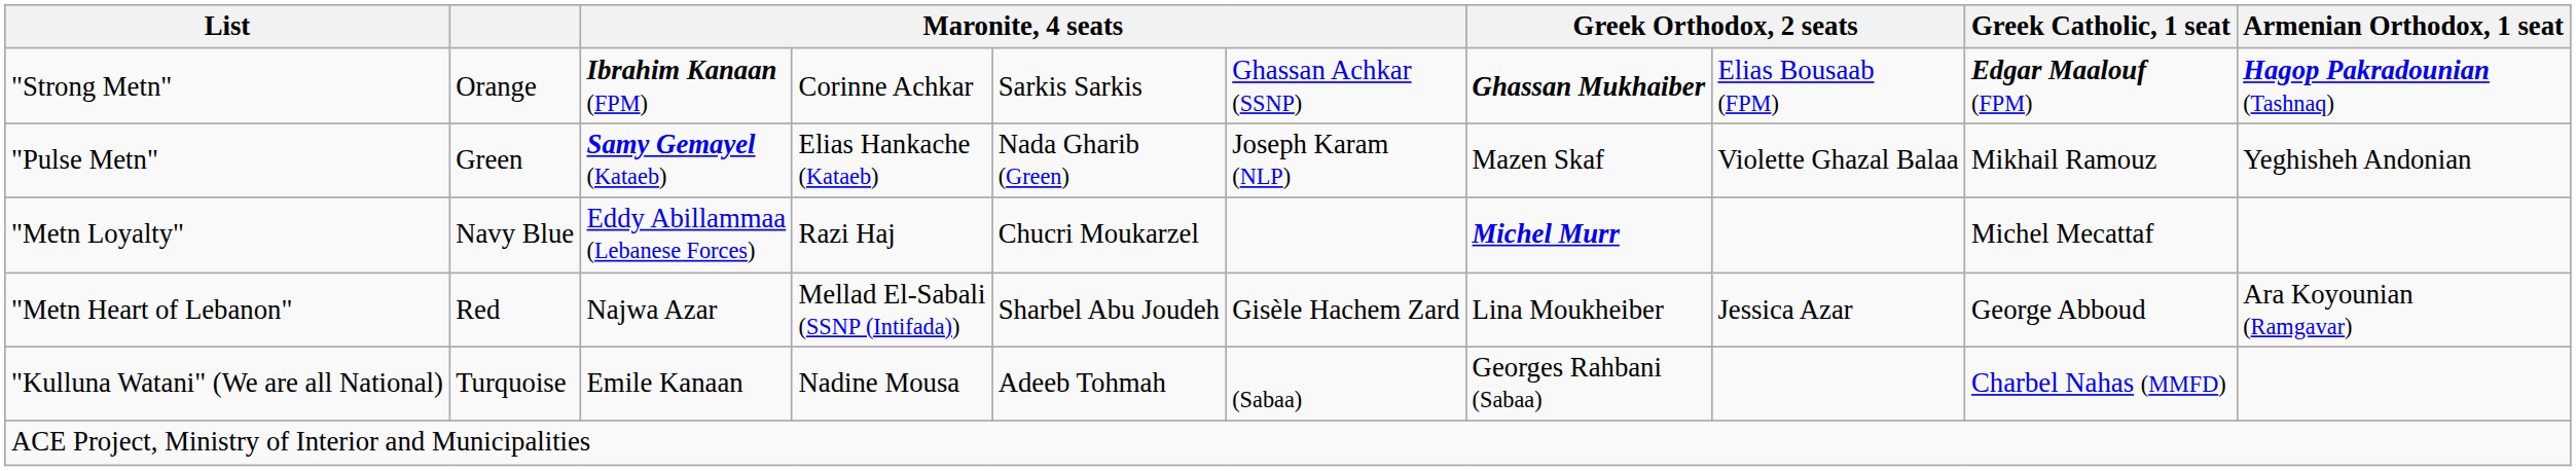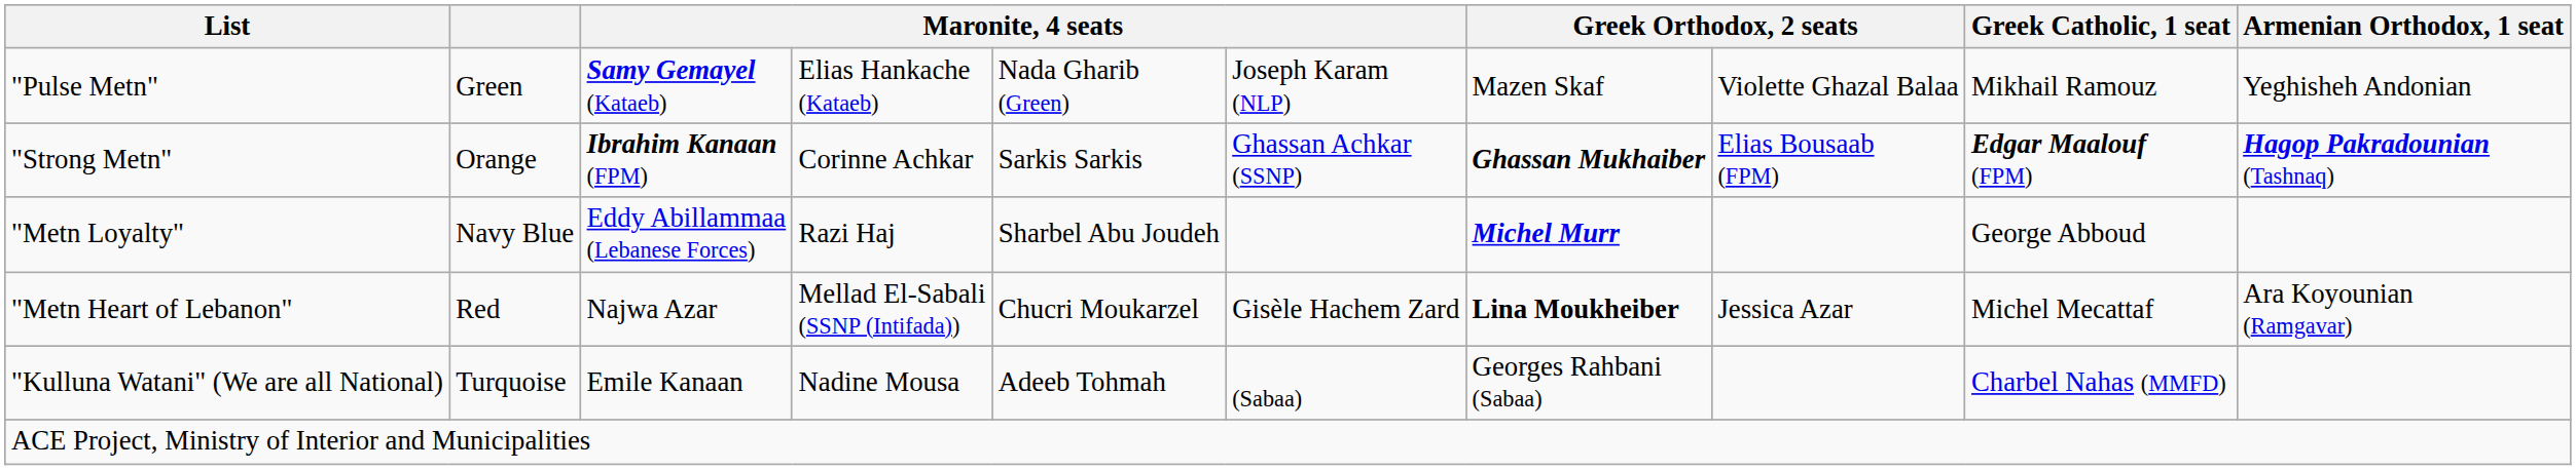 <table class=wikitable style=text-align:left>
 <tr>
 <th>List</th>
 <th></th>
 <th colspan=4>Maronite, 4 seats</th>
 <th colspan=2>Greek Orthodox, 2 seats</th>
 <th>Greek Catholic, 1 seat</th>
 <th>Armenian Orthodox, 1 seat</th>
+</tr>
+<tr>
+<td align=left>"Pulse Metn"</td>
+<td>Green</td>
+<td><strong><em><a href='#'>Samy Gemayel</a></em></strong><br><small>(<a href='#'>Kataeb</a>)</small></td>
+<td>Elias Hankache<br><small>(<a href='#'>Kataeb</a>)</small></td>
+<td>Nada Gharib<br><small>(<a href='#'>Green</a>)</small></td>
+<td>Joseph Karam<br><small>(<a href='#'>NLP</a>)</small></td>
+<td>Mazen Skaf</td>
+<td>Violette Ghazal Balaa</td>
+<td>Mikhail Ramouz</td>
+<td>Yeghisheh Andonian</td>
 </tr>
 <tr>
 <td align=left>"Strong Metn"</td>
 <td>Orange</td>
 <td><strong><em>Ibrahim Kanaan</em></strong><br><small>(<a href='#'>FPM</a>)</small></td>
 <td>Corinne Achkar</td>
 <td>Sarkis Sarkis</td>
 <td><a href='#'>Ghassan Achkar</a><br><small>(<a href='#'>SSNP</a>)</small></td>
 <td><strong><em>Ghassan Mukhaiber</em></strong></td>
 <td><a href='#'>Elias Bousaab</a><br><small>(<a href='#'>FPM</a>)</small></td>
 <td><strong><em>Edgar Maalouf</em></strong><br><small>(<a href='#'>FPM</a>)</small></td>
 <td><strong><em><a href='#'>Hagop Pakradounian</a></em></strong><br><small>(<a href='#'>Tashnaq</a>)</small></td>
 </tr>
 <tr>
-<td align=left>"Pulse Metn"</td>
-<td>Green</td>
-<td><strong><em><a href='#'>Samy Gemayel</a></em></strong><br><small>(<a href='#'>Kataeb</a>)</small></td>
-<td>Elias Hankache<br><small>(<a href='#'>Kataeb</a>)</small></td>
-<td>Nada Gharib<br><small>(<a href='#'>Green</a>)</small></td>
-<td>Joseph Karam<br><small>(<a href='#'>NLP</a>)</small></td>
-<td>Mazen Skaf</td>
-<td>Violette Ghazal Balaa</td>
-<td>Mikhail Ramouz</td>
-<td>Yeghisheh Andonian</td>
-</tr>
-<tr>
 <td align=left>"Metn Loyalty"</td>
 <td>Navy Blue</td>
 <td><a href='#'>Eddy Abillammaa</a><br><small>(<a href='#'>Lebanese Forces</a>)</small></td>
 <td>Razi Haj</td>
-<td>Chucri Moukarzel</td>
+<td>Sharbel Abu Joudeh</td>
 <td></td>
 <td><strong><em><a href='#'>Michel Murr</a></em></strong></td>
 <td></td>
-<td>Michel Mecattaf</td>
+<td>George Abboud</td>
 <td></td>
 </tr>
 <tr>
 <td align=left>"Metn Heart of Lebanon"</td>
 <td>Red</td>
 <td>Najwa Azar</td>
 <td>Mellad El-Sabali<br><small>(<a href='#'>SSNP (Intifada)</a>)</small></td>
-<td>Sharbel Abu Joudeh</td>
+<td>Chucri Moukarzel</td>
 <td>Gisèle Hachem Zard</td>
-<td>Lina Moukheiber</td>
+<td><strong>Lina Moukheiber</strong></td>
 <td>Jessica Azar</td>
-<td>George Abboud</td>
+<td>Michel Mecattaf</td>
 <td>Ara Koyounian<br><small>(<a href='#'>Ramgavar</a>)</small></td>
 </tr>
 <tr>
 <td align=left>"Kulluna Watani" (We are all National)</td>
 <td>Turquoise</td>
 <td>Emile Kanaan</td>
 <td>Nadine Mousa</td>
 <td>Adeeb Tohmah</td>
 <td><br><small>(Sabaa)</small></td>
 <td>Georges Rahbani<br><small>(Sabaa)</small></td>
 <td></td>
 <td><a href='#'>Charbel Nahas</a> <small>(<a href='#'>MMFD</a>)</small></td>
 <td></td>
 </tr>
 <tr>
 <td colspan="10" style="text-align:left;">ACE Project, Ministry of Interior and Municipalities</td>
 </tr>
 </table>
